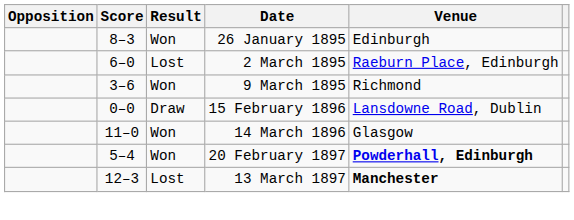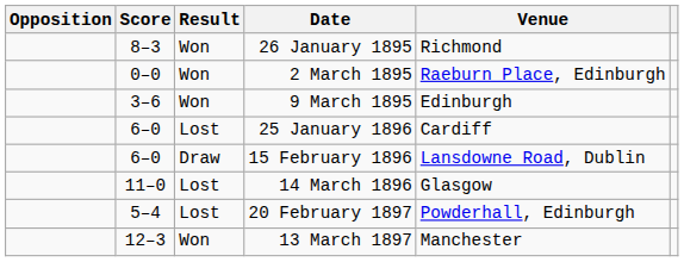 <table class="wikitable sortable">
 <tr>
 <th>Opposition</th>
 <th>Score</th>
 <th>Result</th>
 <th>Date</th>
 <th>Venue</th>
 <th scope="col" class="unsortable"></th>
 </tr>
 <tr>
 <td></td>
 <td align="center">8–3</td>
 <td>Won</td>
 <td align=right>26 January 1895</td>
-<td>Edinburgh</td>
+<td>Richmond</td>
 <td></td>
 </tr>
 <tr>
 <td></td>
-<td align="center">6–0</td>
-<td>Lost</td>
+<td align="center">0–0</td>
+<td>Won</td>
 <td align=right>2 March 1895</td>
 <td><a href='#'>Raeburn Place</a>, Edinburgh</td>
 <td></td>
 </tr>
 <tr>
 <td></td>
 <td align="center">3–6</td>
 <td>Won</td>
 <td align=right>9 March 1895</td>
-<td>Richmond</td>
+<td>Edinburgh</td>
 <td></td>
 </tr>
 <tr>
 <td></td>
-<td align="center">0–0</td>
+<td align="center">6–0</td>
+<td>Lost</td>
+<td align=right>25 January 1896</td>
+<td>Cardiff</td>
+<td></td>
+</tr>
+<tr>
+<td></td>
+<td align="center">6–0</td>
 <td>Draw</td>
 <td align=right>15 February 1896</td>
 <td><a href='#'>Lansdowne Road</a>, Dublin</td>
 <td></td>
 </tr>
 <tr>
 <td></td>
 <td align="center">11–0</td>
-<td>Won</td>
+<td>Lost</td>
 <td align=right>14 March 1896</td>
 <td>Glasgow</td>
 <td></td>
 </tr>
 <tr>
 <td></td>
 <td align="center">5–4</td>
-<td>Won</td>
+<td>Lost</td>
 <td align=right>20 February 1897</td>
-<td><strong><a href='#'>Powderhall</a>, Edinburgh</strong></td>
+<td><a href='#'>Powderhall</a>, Edinburgh</td>
 <td></td>
 </tr>
 <tr>
 <td></td>
 <td align="center">12–3</td>
-<td>Lost</td>
+<td>Won</td>
 <td align=right>13 March 1897</td>
-<td><strong>Manchester</strong></td>
+<td>Manchester</td>
 <td></td>
 </tr>
 </table>
